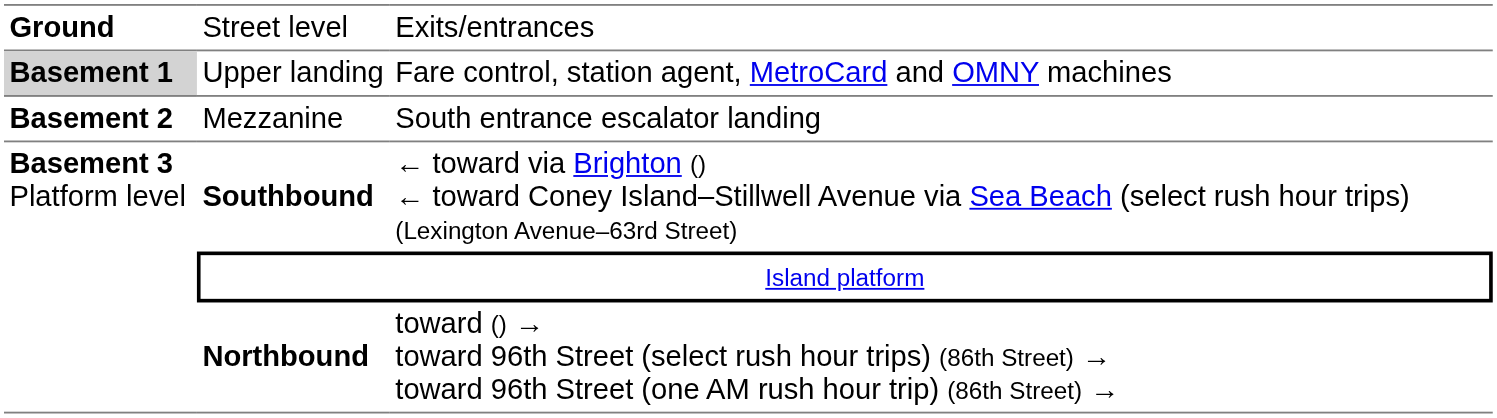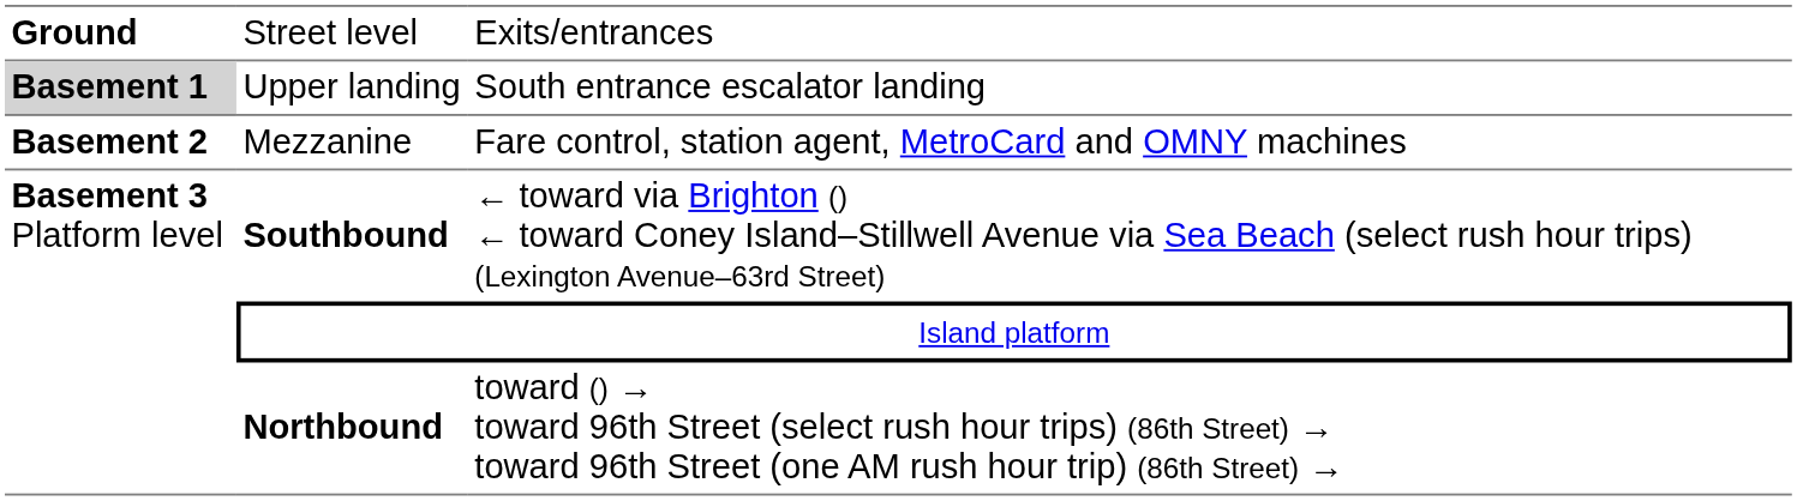 <table table border=0 cellspacing=0 cellpadding=3>
 <tr>
 <td style="width:100px; border-bottom:solid 1px gray; border-top:solid 1px gray;"><strong>Ground</strong></td>
 <td style="width:100px; border-top:solid 1px gray; border-bottom:solid 1px gray;">Street level</td>
 <td style="width:600px; border-top:solid 1px gray; border-bottom:solid 1px gray;">Exits/entrances</td>
 </tr>
 <tr>
 <td style="background: lightgrey; border-bottom:solid 1px gray;"><strong>Basement 1</strong></td>
 <td style="border-bottom:solid 1px gray;">Upper landing</td>
-<td style="border-bottom:solid 1px gray;">Fare control, station agent, <a href='#'>MetroCard</a> and <a href='#'>OMNY</a> machines<br></td>
+<td style="border-bottom:solid 1px gray;">South entrance escalator landing</td>
 </tr>
 <tr>
 <td style="border-bottom:solid 1px gray;"><strong>Basement 2</strong></td>
 <td style="border-bottom:solid 1px gray;">Mezzanine</td>
-<td style="border-bottom:solid 1px gray;">South entrance escalator landing</td>
+<td style="border-bottom:solid 1px gray;">Fare control, station agent, <a href='#'>MetroCard</a> and <a href='#'>OMNY</a> machines<br></td>
 </tr>
 <tr>
 <td rowspan="3" style="border-bottom:solid 1px gray; vertical-align:top;"><strong>Basement 3</strong><br>Platform level</td>
 <td><span><strong>Southbound</strong></span></td>
 <td>←  toward  via <a href='#'>Brighton</a>  <small>()</small><br>←  toward Coney Island–Stillwell Avenue via <a href='#'>Sea Beach</a> (select rush hour trips) <small>(Lexington Avenue–63rd Street)</small></td>
 </tr>
 <tr>
 <td style="border-top:solid 2px black;border-right:solid 2px black;border-left:solid 2px black;border-bottom:solid 2px black;text-align:center;" colspan=2><small><a href='#'>Island platform</a> </small></td>
 </tr>
 <tr>
 <td style="border-bottom:solid 1px gray;"><span><strong>Northbound</strong></span></td>
 <td style="border-bottom:solid 1px gray;">  toward  <small> ()</small> →<br>  toward 96th Street (select rush hour trips) <small>(86th Street)</small> →<br>  toward 96th Street (one AM rush hour trip) <small>(86th Street)</small> →</td>
 </tr>
 </table>
